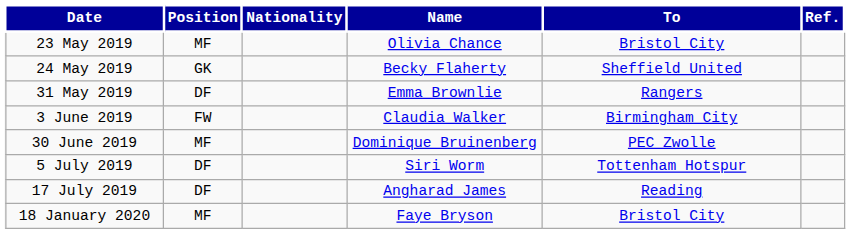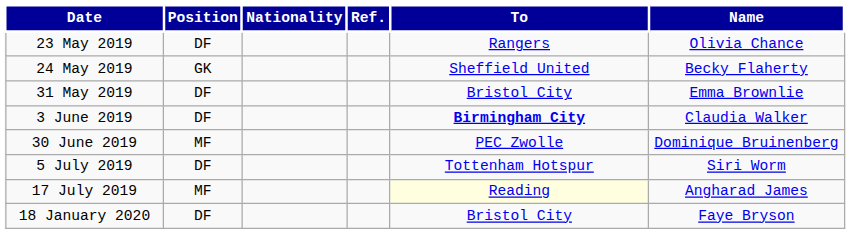 <table class="wikitable" style="text-align:center; font-size:90%; ">
 <tr>
 <th style="background:#000099;color:white;border:2px solid #ffffff; width:120px;">Date</th>
 <th style="background:#000099;color:white;border:2px solid #ffffff; width:50px;">Position</th>
 <th style="background:#000099;color:white;border:2px solid #ffffff; width:50px;">Nationality</th>
+<th style="background:#000099;color:white;border:2px solid #ffffff; width:25px;">Ref.</th>
+<th style="background:#000099;color:white;border:2px solid #ffffff; width:200px;">To</th>
 <th style="background:#000099;color:white;border:2px solid #ffffff; width:150px;">Name</th>
-<th style="background:#000099;color:white;border:2px solid #ffffff; width:200px;">To</th>
-<th style="background:#000099;color:white;border:2px solid #ffffff; width:25px;">Ref.</th>
 </tr>
 <tr>
 <td>23 May 2019</td>
-<td>MF</td>
+<td>DF</td>
 <td></td>
+<td></td>
+<td> <a href='#'>Rangers</a></td>
 <td><a href='#'>Olivia Chance</a></td>
-<td> <a href='#'>Bristol City</a></td>
-<td></td>
 </tr>
 <tr>
 <td>24 May 2019</td>
 <td>GK</td>
 <td></td>
+<td></td>
+<td> <a href='#'>Sheffield United</a></td>
 <td><a href='#'>Becky Flaherty</a></td>
-<td> <a href='#'>Sheffield United</a></td>
-<td></td>
 </tr>
 <tr>
 <td>31 May 2019</td>
 <td>DF</td>
 <td></td>
+<td></td>
+<td> <a href='#'>Bristol City</a></td>
 <td><a href='#'>Emma Brownlie</a></td>
-<td> <a href='#'>Rangers</a></td>
-<td></td>
 </tr>
 <tr>
 <td>3 June 2019</td>
-<td>FW</td>
+<td>DF</td>
 <td></td>
+<td></td>
+<td><strong> <a href='#'>Birmingham City</a></strong></td>
 <td><a href='#'>Claudia Walker</a></td>
-<td> <a href='#'>Birmingham City</a></td>
-<td></td>
 </tr>
 <tr>
 <td>30 June 2019</td>
 <td>MF</td>
 <td></td>
+<td></td>
+<td> <a href='#'>PEC Zwolle</a></td>
 <td><a href='#'>Dominique Bruinenberg</a></td>
-<td> <a href='#'>PEC Zwolle</a></td>
-<td></td>
 </tr>
 <tr>
 <td>5 July 2019</td>
 <td>DF</td>
 <td></td>
+<td></td>
+<td> <a href='#'>Tottenham Hotspur</a></td>
 <td><a href='#'>Siri Worm</a></td>
-<td> <a href='#'>Tottenham Hotspur</a></td>
-<td></td>
 </tr>
 <tr>
 <td>17 July 2019</td>
-<td>DF</td>
+<td>MF</td>
 <td></td>
+<td></td>
+<td style="background: lightyellow;"> <a href='#'>Reading</a></td>
 <td><a href='#'>Angharad James</a></td>
-<td> <a href='#'>Reading</a></td>
-<td></td>
 </tr>
 <tr>
 <td>18 January 2020</td>
-<td>MF</td>
+<td>DF</td>
 <td></td>
+<td></td>
+<td> <a href='#'>Bristol City</a></td>
 <td><a href='#'>Faye Bryson</a></td>
-<td> <a href='#'>Bristol City</a></td>
-<td></td>
 </tr>
 </table>
